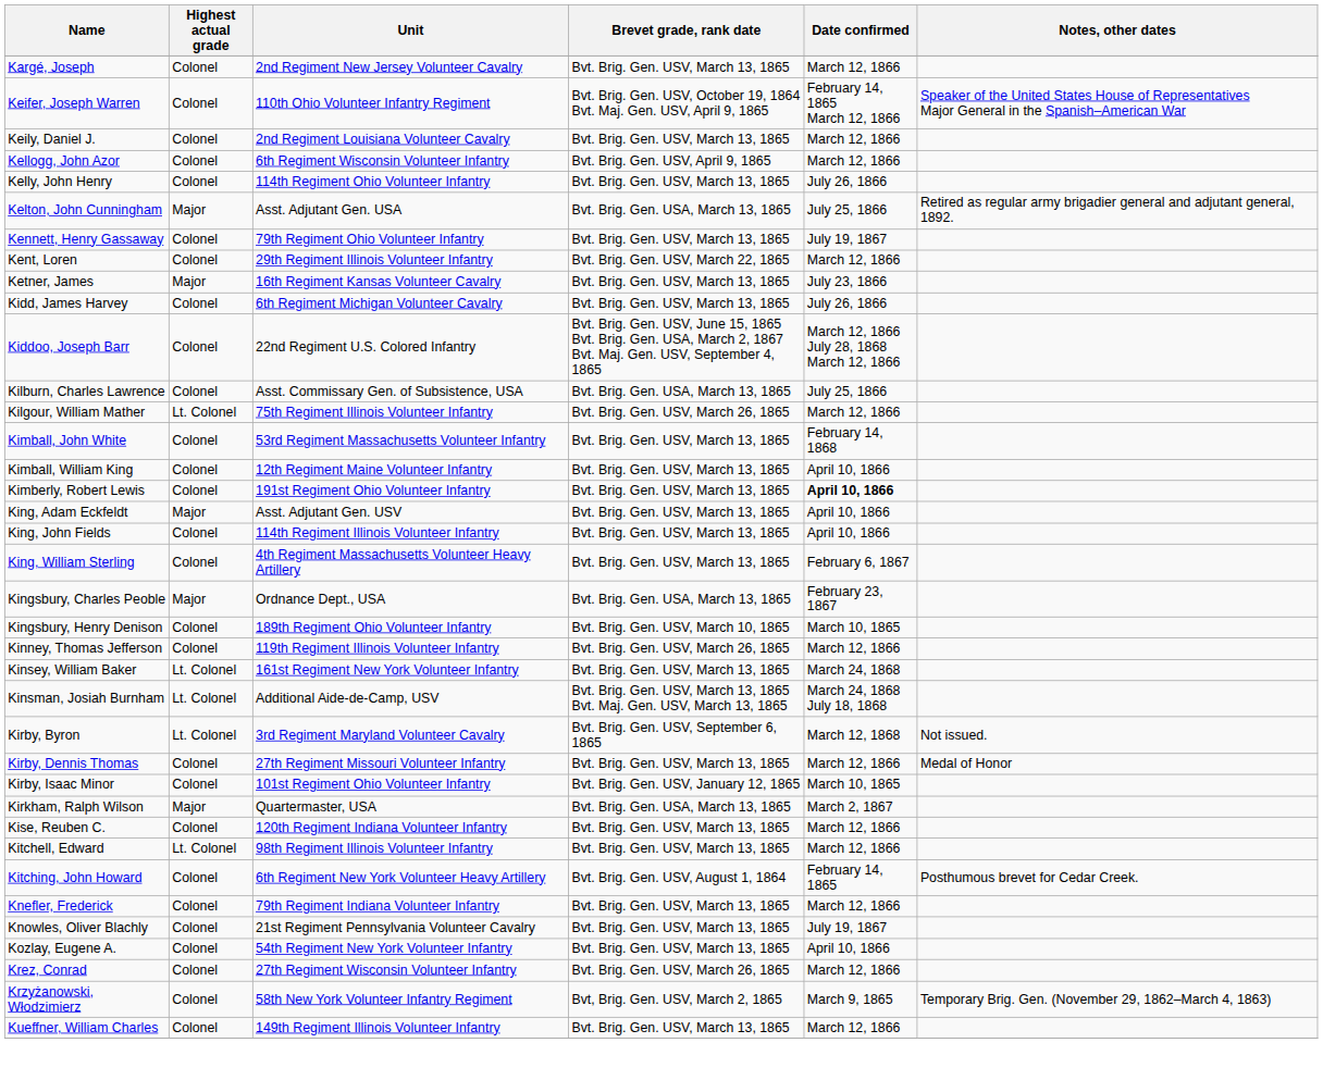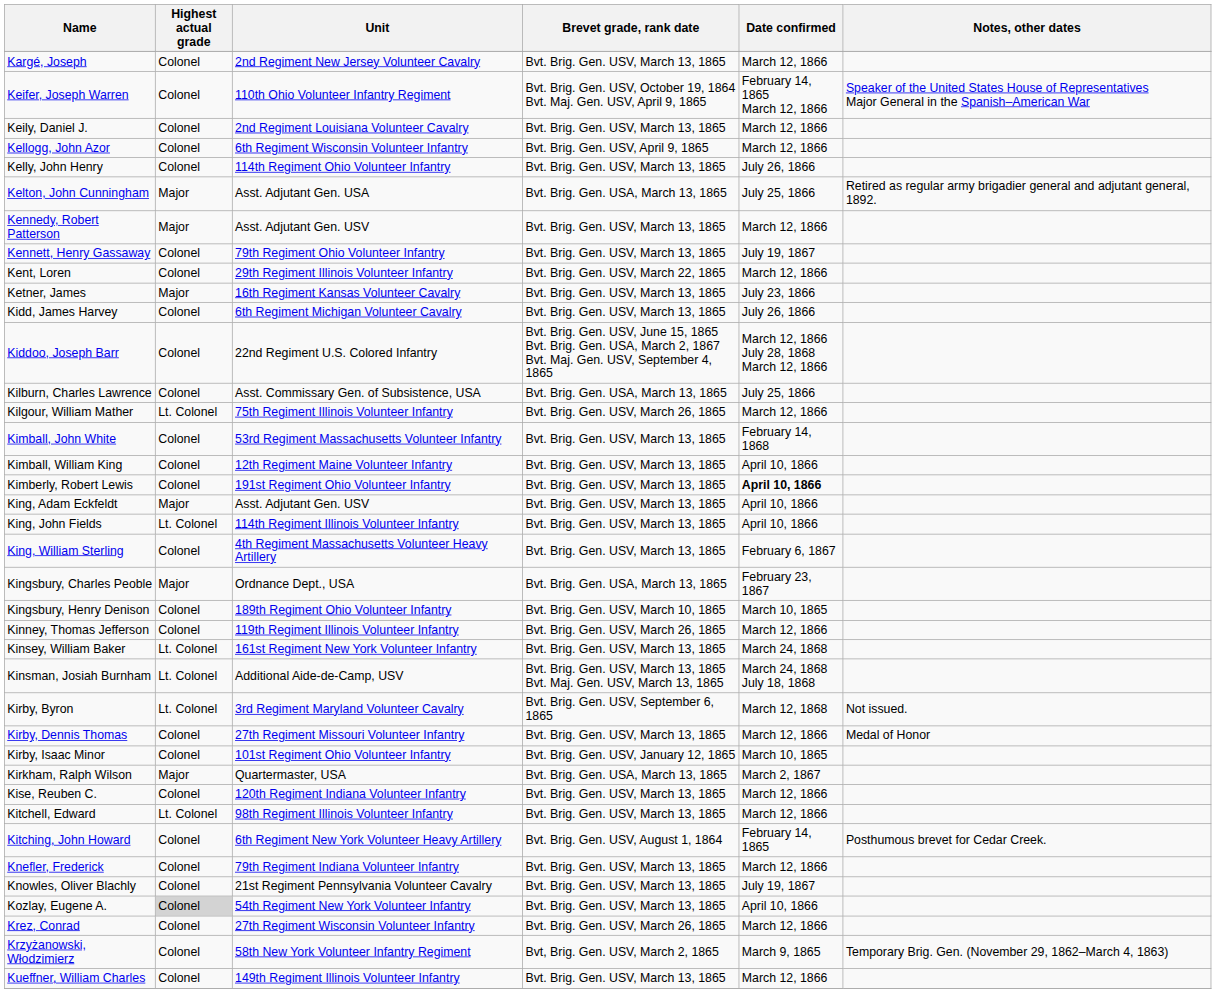 <table class="wikitable sortable">
 <tr>
 <th class="unsortable">Name</th>
 <th>Highest<br>actual grade</th>
 <th>Unit</th>
 <th>Brevet grade, rank date</th>
 <th>Date confirmed</th>
 <th class="unsortable">Notes, other dates</th>
 </tr>
 <tr>
 </tr>
 <tr>
 <td><a href='#'>Kargé, Joseph</a></td>
 <td>Colonel</td>
 <td><a href='#'>2nd Regiment New Jersey Volunteer Cavalry</a></td>
 <td>Bvt. Brig. Gen. USV, March 13, 1865</td>
 <td>March 12, 1866</td>
 <td></td>
 </tr>
 <tr>
 <td><a href='#'>Keifer, Joseph Warren</a></td>
 <td>Colonel</td>
 <td><a href='#'>110th Ohio Volunteer Infantry Regiment</a></td>
 <td>Bvt. Brig. Gen. USV, October 19, 1864<br>Bvt. Maj. Gen. USV, April 9, 1865</td>
 <td>February 14, 1865<br>March 12, 1866</td>
 <td><a href='#'>Speaker of the United States House of Representatives</a><br>Major General in the <a href='#'>Spanish–American War</a></td>
 </tr>
 <tr>
 <td>Keily, Daniel J.</td>
 <td>Colonel</td>
 <td><a href='#'>2nd Regiment Louisiana Volunteer Cavalry</a></td>
 <td>Bvt. Brig. Gen. USV, March 13, 1865</td>
 <td>March 12, 1866</td>
 <td></td>
 </tr>
 <tr>
 <td><a href='#'>Kellogg, John Azor</a></td>
 <td>Colonel</td>
 <td><a href='#'>6th Regiment Wisconsin Volunteer Infantry</a></td>
 <td>Bvt. Brig. Gen. USV, April 9, 1865</td>
 <td>March 12, 1866</td>
 <td></td>
 </tr>
 <tr>
 <td>Kelly, John Henry</td>
 <td>Colonel</td>
 <td><a href='#'>114th Regiment Ohio Volunteer Infantry</a></td>
 <td>Bvt. Brig. Gen. USV, March 13, 1865</td>
 <td>July 26, 1866</td>
 <td></td>
 </tr>
 <tr>
 <td><a href='#'>Kelton, John Cunningham</a></td>
 <td>Major</td>
 <td>Asst. Adjutant Gen. USA</td>
 <td>Bvt. Brig. Gen. USA, March 13, 1865</td>
 <td>July 25, 1866</td>
 <td>Retired as regular army brigadier general and adjutant general, 1892.</td>
+</tr>
+<tr>
+<td><a href='#'>Kennedy, Robert Patterson</a></td>
+<td>Major</td>
+<td>Asst. Adjutant Gen. USV</td>
+<td>Bvt. Brig. Gen. USV, March 13, 1865</td>
+<td>March 12, 1866</td>
+<td></td>
 </tr>
 <tr>
 <td><a href='#'>Kennett, Henry Gassaway</a></td>
 <td>Colonel</td>
 <td><a href='#'>79th Regiment Ohio Volunteer Infantry</a></td>
 <td>Bvt. Brig. Gen. USV, March 13, 1865</td>
 <td>July 19, 1867</td>
 <td></td>
 </tr>
 <tr>
 <td>Kent, Loren</td>
 <td>Colonel</td>
 <td><a href='#'>29th Regiment Illinois Volunteer Infantry</a></td>
 <td>Bvt. Brig. Gen. USV, March 22, 1865</td>
 <td>March 12, 1866</td>
 <td></td>
 </tr>
 <tr>
 <td>Ketner, James</td>
 <td>Major</td>
 <td><a href='#'>16th Regiment Kansas Volunteer Cavalry</a></td>
 <td>Bvt. Brig. Gen. USV, March 13, 1865</td>
 <td>July 23, 1866</td>
 <td></td>
 </tr>
 <tr>
 <td>Kidd, James Harvey</td>
 <td>Colonel</td>
 <td><a href='#'>6th Regiment Michigan Volunteer Cavalry</a></td>
 <td>Bvt. Brig. Gen. USV, March 13, 1865</td>
 <td>July 26, 1866</td>
 <td></td>
 </tr>
 <tr>
 <td><a href='#'>Kiddoo, Joseph Barr</a></td>
 <td>Colonel</td>
 <td>22nd Regiment U.S. Colored Infantry</td>
 <td>Bvt. Brig. Gen. USV, June 15, 1865<br>Bvt. Brig. Gen. USA, March 2, 1867<br>Bvt. Maj. Gen. USV, September 4, 1865</td>
 <td>March 12, 1866<br>July 28, 1868<br>March 12, 1866</td>
 <td></td>
 </tr>
 <tr>
 <td>Kilburn, Charles Lawrence</td>
 <td>Colonel</td>
 <td>Asst. Commissary Gen. of Subsistence, USA</td>
 <td>Bvt. Brig. Gen. USA, March 13, 1865</td>
 <td>July 25, 1866</td>
 <td></td>
 </tr>
 <tr>
 <td>Kilgour, William Mather</td>
 <td>Lt. Colonel</td>
 <td><a href='#'>75th Regiment Illinois Volunteer Infantry</a></td>
 <td>Bvt. Brig. Gen. USV, March 26, 1865</td>
 <td>March 12, 1866</td>
 <td></td>
 </tr>
 <tr>
 <td><a href='#'>Kimball, John White</a></td>
 <td>Colonel</td>
 <td><a href='#'>53rd Regiment Massachusetts Volunteer Infantry</a></td>
 <td>Bvt. Brig. Gen. USV, March 13, 1865</td>
 <td>February 14, 1868</td>
 <td></td>
 </tr>
 <tr>
 <td>Kimball, William King</td>
 <td>Colonel</td>
 <td><a href='#'>12th Regiment Maine Volunteer Infantry</a></td>
 <td>Bvt. Brig. Gen. USV, March 13, 1865</td>
 <td>April 10, 1866</td>
 <td></td>
 </tr>
 <tr>
 <td>Kimberly, Robert Lewis</td>
 <td>Colonel</td>
 <td><a href='#'>191st Regiment Ohio Volunteer Infantry</a></td>
 <td>Bvt. Brig. Gen. USV, March 13, 1865</td>
 <td><strong>April 10, 1866</strong></td>
 <td></td>
 </tr>
 <tr>
 <td>King, Adam Eckfeldt</td>
 <td>Major</td>
 <td>Asst. Adjutant Gen. USV</td>
 <td>Bvt. Brig. Gen. USV, March 13, 1865</td>
 <td>April 10, 1866</td>
 <td></td>
 </tr>
 <tr>
 <td>King, John Fields</td>
-<td>Colonel</td>
+<td>Lt. Colonel</td>
 <td><a href='#'>114th Regiment Illinois Volunteer Infantry</a></td>
 <td>Bvt. Brig. Gen. USV, March 13, 1865</td>
 <td>April 10, 1866</td>
 <td></td>
 </tr>
 <tr>
 <td><a href='#'>King, William Sterling</a></td>
 <td>Colonel</td>
 <td><a href='#'>4th Regiment Massachusetts Volunteer Heavy Artillery</a></td>
 <td>Bvt. Brig. Gen. USV, March 13, 1865</td>
 <td>February 6, 1867</td>
 <td></td>
 </tr>
 <tr>
 <td>Kingsbury, Charles Peoble</td>
 <td>Major</td>
 <td>Ordnance Dept., USA</td>
 <td>Bvt. Brig. Gen. USA, March 13, 1865</td>
 <td>February 23, 1867</td>
 <td></td>
 </tr>
 <tr>
 <td>Kingsbury, Henry Denison</td>
 <td>Colonel</td>
 <td><a href='#'>189th Regiment Ohio Volunteer Infantry</a></td>
 <td>Bvt. Brig. Gen. USV, March 10, 1865</td>
 <td>March 10, 1865</td>
 <td></td>
 </tr>
 <tr>
 <td>Kinney, Thomas Jefferson</td>
 <td>Colonel</td>
 <td><a href='#'>119th Regiment Illinois Volunteer Infantry</a></td>
 <td>Bvt. Brig. Gen. USV, March 26, 1865</td>
 <td>March 12, 1866</td>
 <td></td>
 </tr>
 <tr>
 <td>Kinsey, William Baker</td>
 <td>Lt. Colonel</td>
 <td><a href='#'>161st Regiment New York Volunteer Infantry</a></td>
 <td>Bvt. Brig. Gen. USV, March 13, 1865</td>
 <td>March 24, 1868</td>
 <td></td>
 </tr>
 <tr>
 <td>Kinsman, Josiah Burnham</td>
 <td>Lt. Colonel</td>
 <td>Additional Aide-de-Camp, USV</td>
 <td>Bvt. Brig. Gen. USV, March 13, 1865<br>Bvt. Maj. Gen. USV, March 13, 1865</td>
 <td>March 24, 1868<br>July 18, 1868</td>
 <td></td>
 </tr>
 <tr>
 <td>Kirby, Byron</td>
 <td>Lt. Colonel</td>
 <td><a href='#'>3rd Regiment Maryland Volunteer Cavalry</a></td>
 <td>Bvt. Brig. Gen. USV, September 6, 1865</td>
 <td>March 12, 1868</td>
 <td>Not issued.</td>
 </tr>
 <tr>
 <td><a href='#'>Kirby, Dennis Thomas</a></td>
 <td>Colonel</td>
 <td><a href='#'>27th Regiment Missouri Volunteer Infantry</a></td>
 <td>Bvt. Brig. Gen. USV, March 13, 1865</td>
 <td>March 12, 1866</td>
 <td>Medal of Honor</td>
 </tr>
 <tr>
 <td>Kirby, Isaac Minor</td>
 <td>Colonel</td>
 <td><a href='#'>101st Regiment Ohio Volunteer Infantry</a></td>
 <td>Bvt. Brig. Gen. USV, January 12, 1865</td>
 <td>March 10, 1865</td>
 <td></td>
 </tr>
 <tr>
 <td>Kirkham, Ralph Wilson</td>
 <td>Major</td>
 <td>Quartermaster, USA</td>
 <td>Bvt. Brig. Gen. USA, March 13, 1865</td>
 <td>March 2, 1867</td>
 <td></td>
 </tr>
 <tr>
 <td>Kise, Reuben C.</td>
 <td>Colonel</td>
 <td><a href='#'>120th Regiment Indiana Volunteer Infantry</a></td>
 <td>Bvt. Brig. Gen. USV, March 13, 1865</td>
 <td>March 12, 1866</td>
 <td></td>
 </tr>
 <tr>
 <td>Kitchell, Edward</td>
 <td>Lt. Colonel</td>
 <td><a href='#'>98th Regiment Illinois Volunteer Infantry</a></td>
 <td>Bvt. Brig. Gen. USV, March 13, 1865</td>
 <td>March 12, 1866</td>
 <td></td>
 </tr>
 <tr>
 <td><a href='#'>Kitching, John Howard</a></td>
 <td>Colonel</td>
 <td><a href='#'>6th Regiment New York Volunteer Heavy Artillery</a></td>
 <td>Bvt. Brig. Gen. USV, August 1, 1864</td>
 <td>February 14, 1865</td>
 <td>Posthumous brevet for Cedar Creek.</td>
 </tr>
 <tr>
 <td><a href='#'>Knefler, Frederick</a></td>
 <td>Colonel</td>
 <td><a href='#'>79th Regiment Indiana Volunteer Infantry</a></td>
 <td>Bvt. Brig. Gen. USV, March 13, 1865</td>
 <td>March 12, 1866</td>
 <td></td>
 </tr>
 <tr>
 <td>Knowles, Oliver Blachly</td>
 <td>Colonel</td>
 <td>21st Regiment Pennsylvania Volunteer Cavalry</td>
 <td>Bvt. Brig. Gen. USV, March 13, 1865</td>
 <td>July 19, 1867</td>
 <td></td>
 </tr>
 <tr>
 <td>Kozlay, Eugene A.</td>
-<td>Colonel</td>
+<td style="background: lightgrey;">Colonel</td>
 <td><a href='#'>54th Regiment New York Volunteer Infantry</a></td>
 <td>Bvt. Brig. Gen. USV, March 13, 1865</td>
 <td>April 10, 1866</td>
 <td></td>
 </tr>
 <tr>
 <td><a href='#'>Krez, Conrad</a></td>
 <td>Colonel</td>
 <td><a href='#'>27th Regiment Wisconsin Volunteer Infantry</a></td>
 <td>Bvt. Brig. Gen. USV, March 26, 1865</td>
 <td>March 12, 1866</td>
 <td></td>
 </tr>
 <tr>
 <td><a href='#'>Krzyżanowski, Włodzimierz</a></td>
 <td>Colonel</td>
 <td><a href='#'>58th New York Volunteer Infantry Regiment</a></td>
 <td>Bvt, Brig. Gen. USV, March 2, 1865</td>
 <td>March 9, 1865</td>
 <td>Temporary Brig. Gen. (November 29, 1862–March 4, 1863)</td>
 </tr>
 <tr>
 <td><a href='#'>Kueffner, William Charles</a></td>
 <td>Colonel</td>
 <td><a href='#'>149th Regiment Illinois Volunteer Infantry</a></td>
 <td>Bvt. Brig. Gen. USV, March 13, 1865</td>
 <td>March 12, 1866</td>
 <td></td>
 </tr>
 <tr>
 </tr>
 </table>
